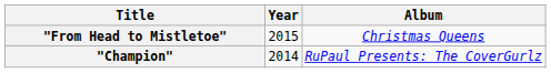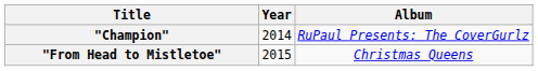 <table class="wikitable plainrowheaders" style="text-align:center;">
 <tr>
 <th style="width:20em;">Title</th>
 <th>Year</th>
 <th>Album</th>
 </tr>
 <tr>
+<th scope="row">"Champion"<br></th>
+<td>2014</td>
+<td><em><a href='#'>RuPaul Presents: The CoverGurlz</a></em></td>
+</tr>
+<tr>
 <th scope="row">"From Head to Mistletoe"</th>
 <td>2015</td>
 <td><em><a href='#'>Christmas Queens</a></em></td>
 </tr>
-<tr>
-<th scope="row">"Champion"<br></th>
-<td>2014</td>
-<td><em><a href='#'>RuPaul Presents: The CoverGurlz</a></em></td>
-</tr>
 </table>
